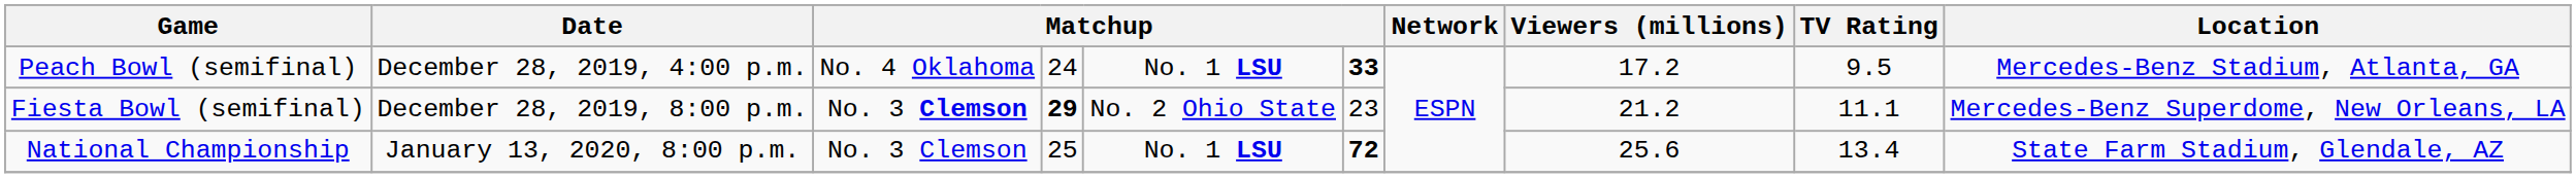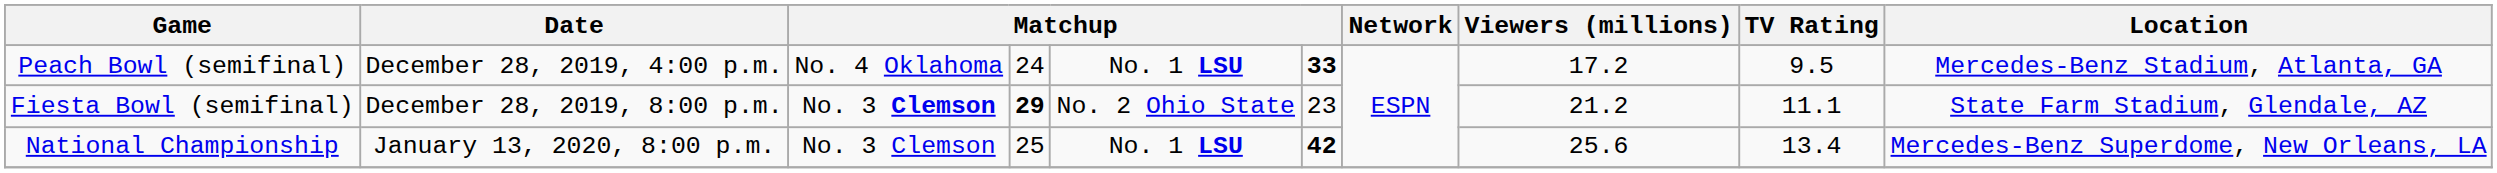 <table class="wikitable" style="text-align:center; font-size:100%">
 <tr>
 <th>Game</th>
 <th>Date</th>
 <th colspan=4>Matchup</th>
 <th>Network</th>
 <th>Viewers (millions)</th>
 <th>TV Rating</th>
 <th>Location</th>
 </tr>
 <tr>
 <td><a href='#'>Peach Bowl</a> (semifinal)</td>
 <td>December 28, 2019, 4:00 p.m.</td>
 <td>No. 4 <a href='#'>Oklahoma</a></td>
 <td>24</td>
 <td>No. 1 <strong><a href='#'>LSU</a></strong></td>
 <td><strong>33</strong></td>
 <td rowspan="3"><a href='#'>ESPN</a></td>
 <td>17.2</td>
 <td>9.5</td>
 <td><a href='#'>Mercedes-Benz Stadium</a>, <a href='#'>Atlanta, GA</a></td>
 </tr>
 <tr>
 <td><a href='#'>Fiesta Bowl</a> (semifinal)</td>
 <td>December 28, 2019, 8:00 p.m.</td>
 <td>No. 3 <strong><a href='#'>Clemson</a></strong></td>
 <td><strong>29</strong></td>
 <td>No. 2 <a href='#'>Ohio State</a></td>
 <td>23</td>
 <td>21.2</td>
 <td>11.1</td>
-<td><a href='#'>Mercedes-Benz Superdome</a>, <a href='#'>New Orleans, LA</a></td>
+<td><a href='#'>State Farm Stadium</a>, <a href='#'>Glendale, AZ</a></td>
 </tr>
 <tr>
 <td><a href='#'>National Championship</a></td>
 <td>January 13, 2020, 8:00 p.m.</td>
 <td>No. 3 <a href='#'>Clemson</a></td>
 <td>25</td>
 <td>No. 1 <strong><a href='#'>LSU</a></strong></td>
-<td><strong>72</strong></td>
+<td><strong>42</strong></td>
 <td>25.6</td>
 <td>13.4</td>
-<td><a href='#'>State Farm Stadium</a>, <a href='#'>Glendale, AZ</a></td>
+<td><a href='#'>Mercedes-Benz Superdome</a>, <a href='#'>New Orleans, LA</a></td>
 </tr>
 <tr>
 </tr>
 </table>
